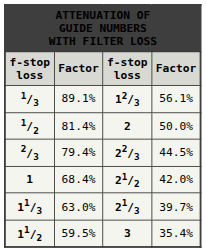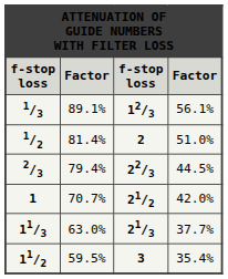 <table border="1" cellpadding="4" cellspacing="0" style="margin: 1em 1em 1em 0; background: #f5f5f0; border: 2px #3E3E3E solid; border-collapse: collapse; font-size: 95%;">
 <tr>
 <th colspan="4" style="background:#3E3E3E; text-align:center"><span>ATTENUATION OF<br>GUIDE NUMBERS<br>WITH FILTER LOSS</span></th>
 </tr>
 <tr>
 <td style="background:#d9d9d3; text-align:center"><strong>f-stop<br>loss</strong></td>
 <td style="background:#d9d9d3; text-align:center"><strong>Factor</strong></td>
 <td style="background:#d9d9d3; text-align:center"><strong>f-stop<br>loss</strong></td>
 <td style="background:#d9d9d3; text-align:center"><strong>Factor</strong></td>
 </tr>
 <tr>
 <td style="text-align:center"><strong><sup>1</sup>/<sub>3</sub></strong></td>
 <td style="text-align:center">89.1%</td>
 <td style="text-align:center"><strong>1<sup>2</sup>/<sub>3</sub></strong></td>
 <td style="text-align:center">56.1%</td>
 </tr>
 <tr>
 <td style="text-align:center"><strong><sup>1</sup>/<sub>2</sub></strong></td>
 <td style="text-align:center">81.4%</td>
 <td style="text-align:center"><strong>2</strong></td>
-<td style="text-align:center">50.0%</td>
+<td style="text-align:center">51.0%</td>
 </tr>
 <tr>
 <td style="text-align:center"><strong><sup>2</sup>/<sub>3</sub></strong></td>
 <td style="text-align:center">79.4%</td>
 <td style="text-align:center"><strong>2<sup>2</sup>/<sub>3</sub></strong></td>
 <td style="text-align:center">44.5%</td>
 </tr>
 <tr>
 <td style="text-align:center"><strong>1</strong></td>
-<td style="text-align:center">68.4%</td>
+<td style="text-align:center">70.7%</td>
 <td style="text-align:center"><strong>2<sup>1</sup>/<sub>2</sub></strong></td>
 <td style="text-align:center">42.0%</td>
 </tr>
 <tr>
 <td style="text-align:center"><strong>1<sup>1</sup>/<sub>3</sub></strong></td>
 <td style="text-align:center">63.0%</td>
 <td style="text-align:center"><strong>2<sup>1</sup>/<sub>3</sub></strong></td>
-<td style="text-align:center">39.7%</td>
+<td style="text-align:center">37.7%</td>
 </tr>
 <tr>
 <td style="text-align:center"><strong>1<sup>1</sup>/<sub>2</sub></strong></td>
 <td style="text-align:center">59.5%</td>
 <td style="text-align:center"><strong>3</strong></td>
 <td style="text-align:center">35.4%</td>
 </tr>
 </table>
